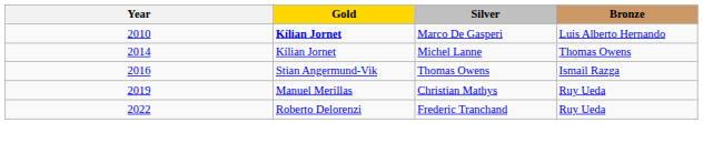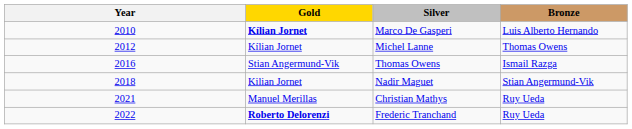 <table class="wikitable" style="width:98%; font-size:90%">
 <tr>
 <th>Year</th>
 <th style="width:170px; background:gold">Gold</th>
 <th style="width:170px; background:silver">Silver</th>
 <th style="width:170px; background:#cc9966">Bronze</th>
 </tr>
 <tr>
 <td align=center><a href='#'>2010</a></td>
 <td><strong> <a href='#'>Kílian Jornet</a></strong></td>
 <td> <a href='#'>Marco De Gasperi</a></td>
 <td> <a href='#'>Luis Alberto Hernando</a></td>
 </tr>
 <tr>
-<td align=center><a href='#'>2014</a></td>
+<td align=center><a href='#'>2012</a></td>
 <td> <a href='#'>Kílian Jornet</a></td>
 <td> <a href='#'>Michel Lanne</a></td>
 <td> <a href='#'>Thomas Owens</a></td>
 </tr>
 <tr>
 <td align=center><a href='#'>2016</a></td>
 <td> <a href='#'>Stian Angermund-Vik</a></td>
 <td> <a href='#'>Thomas Owens</a></td>
 <td> <a href='#'>Ismail Razga</a></td>
 </tr>
 <tr>
-<td align=center><a href='#'>2019</a></td>
+<td align=center><a href='#'>2018</a></td>
+<td> <a href='#'>Kilian Jornet</a></td>
+<td> <a href='#'>Nadir Maguet</a></td>
+<td> <a href='#'>Stian Angermund-Vik</a></td>
+</tr>
+<tr>
+<td align=center><a href='#'>2021</a></td>
 <td> <a href='#'>Manuel Merillas</a></td>
 <td> <a href='#'>Christian Mathys</a></td>
 <td> <a href='#'>Ruy Ueda</a></td>
 </tr>
 <tr>
 <td align=center><a href='#'>2022</a></td>
-<td> <a href='#'>Roberto Delorenzi </a></td>
+<td><strong> <a href='#'>Roberto Delorenzi </a></strong></td>
 <td> <a href='#'>Frederic Tranchand</a></td>
 <td> <a href='#'>Ruy Ueda</a></td>
 </tr>
 </table>
